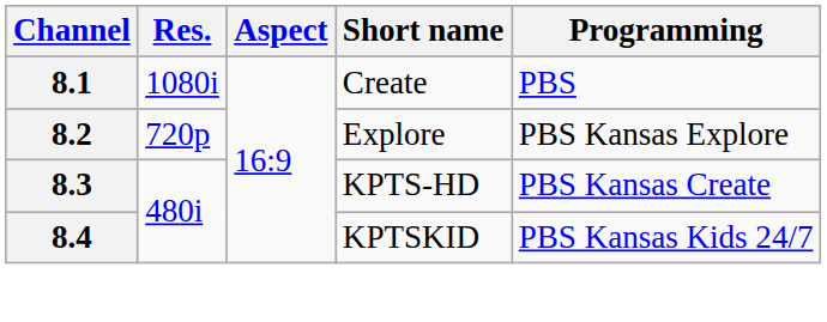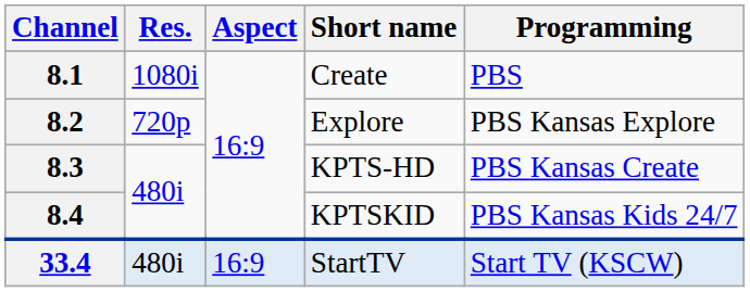 <table class="wikitable">
 <tr>
 <th scope = "col"><a href='#'>Channel</a></th>
 <th scope = "col"><a href='#'>Res.</a></th>
 <th scope = "col"><a href='#'>Aspect</a></th>
 <th scope = "col">Short name</th>
 <th scope = "col">Programming</th>
 </tr>
 <tr>
 <th scope="row">8.1</th>
 <td><a href='#'>1080i</a></td>
 <td rowspan=4><a href='#'>16:9</a></td>
 <td>Create</td>
 <td><a href='#'>PBS</a></td>
 </tr>
 <tr>
 <th scope="row">8.2</th>
 <td><a href='#'>720p</a></td>
 <td>Explore</td>
 <td>PBS Kansas Explore</td>
 </tr>
 <tr>
 <th scope="row">8.3</th>
 <td rowspan=2><a href='#'>480i</a></td>
 <td>KPTS-HD</td>
 <td><a href='#'>PBS Kansas Create</a></td>
 </tr>
 <tr>
 <th scope="row">8.4</th>
 <td>KPTSKID</td>
 <td><a href='#'>PBS Kansas Kids 24/7</a></td>
 </tr>
+<tr style="background-color:#DFEBF6; border-top: 2px solid #003399;">
+<th scope="row"><a href='#'>33.4</a></th>
+<td>480i</td>
+<td><a href='#'>16:9</a></td>
+<td>StartTV</td>
+<td><a href='#'>Start TV</a> (<a href='#'>KSCW</a>)</td>
+</tr>
 </table>
